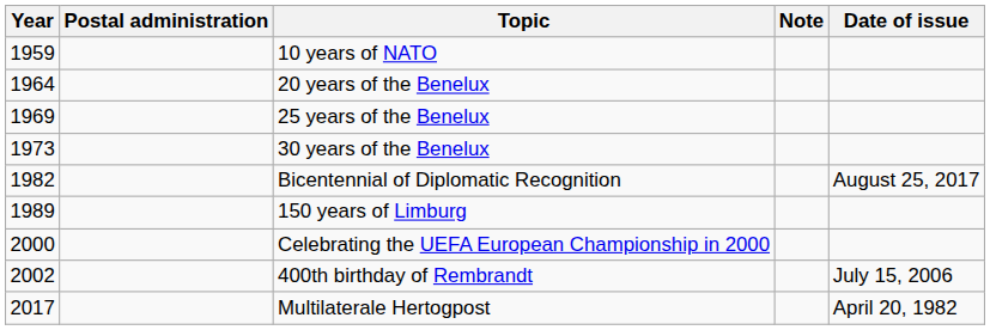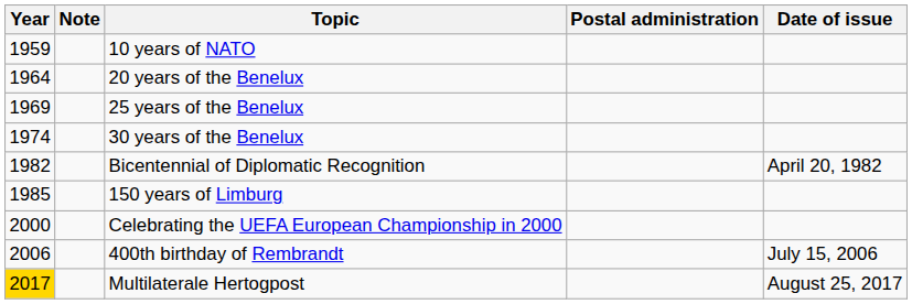 <table class="wikitable">
 <tr>
 <th>Year</th>
+<th>Note</th>
+<th>Topic</th>
 <th>Postal administration</th>
-<th>Topic</th>
-<th>Note</th>
 <th>Date of issue</th>
 </tr>
 <tr>
 <td>1959</td>
+<td></td>
+<td>10 years of <a href='#'>NATO</a></td>
 <td><br></td>
-<td>10 years of <a href='#'>NATO</a></td>
-<td></td>
 <td></td>
 </tr>
 <tr>
 <td>1964</td>
+<td></td>
+<td>20 years of the <a href='#'>Benelux</a></td>
 <td><br></td>
-<td>20 years of the <a href='#'>Benelux</a></td>
-<td></td>
 <td></td>
 </tr>
 <tr>
 <td>1969</td>
+<td></td>
+<td>25 years of the <a href='#'>Benelux</a></td>
 <td><br></td>
-<td>25 years of the <a href='#'>Benelux</a></td>
-<td></td>
 <td></td>
 </tr>
 <tr>
-<td>1973</td>
+<td>1974</td>
+<td></td>
+<td>30 years of the <a href='#'>Benelux</a></td>
 <td><br></td>
-<td>30 years of the <a href='#'>Benelux</a></td>
-<td></td>
 <td></td>
 </tr>
 <tr>
 <td>1982</td>
 <td></td>
 <td>Bicentennial of Diplomatic Recognition</td>
 <td></td>
-<td>August 25, 2017</td>
+<td>April 20, 1982</td>
 </tr>
 <tr>
-<td>1989</td>
+<td>1985</td>
 <td></td>
 <td>150 years of <a href='#'>Limburg</a></td>
 <td></td>
 <td></td>
 </tr>
 <tr>
 <td>2000</td>
 <td></td>
 <td>Celebrating the <a href='#'>UEFA European Championship in 2000</a></td>
 <td></td>
 <td></td>
 </tr>
 <tr>
-<td>2002</td>
+<td>2006</td>
 <td></td>
 <td>400th birthday of <a href='#'>Rembrandt</a></td>
 <td></td>
 <td>July 15, 2006</td>
 </tr>
 <tr>
-<td>2017</td>
+<td style="background: gold;">2017</td>
 <td></td>
 <td>Multilaterale Hertogpost</td>
 <td></td>
-<td>April 20, 1982</td>
+<td>August 25, 2017</td>
 </tr>
 </table>
